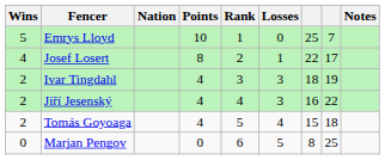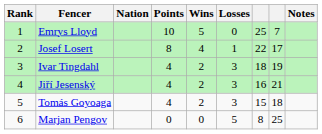 <table class="wikitable sortable" style="text-align: center;">
 <tr>
-<th>Wins</th>
+<th>Rank</th>
 <th>Fencer</th>
 <th>Nation</th>
 <th>Points</th>
-<th>Rank</th>
+<th>Wins</th>
 <th>Losses</th>
 <th></th>
 <th></th>
 <th>Notes</th>
 </tr>
 <tr style="background:#bbf3bb;">
-<td>5</td>
+<td>1</td>
 <td align=left><a href='#'>Emrys Lloyd</a></td>
 <td align=left></td>
 <td>10</td>
-<td>1</td>
+<td>5</td>
 <td>0</td>
 <td>25</td>
 <td>7</td>
 <td></td>
 </tr>
 <tr style="background:#bbf3bb;">
-<td>4</td>
+<td>2</td>
 <td align=left><a href='#'>Josef Losert</a></td>
 <td align=left></td>
 <td>8</td>
-<td>2</td>
+<td>4</td>
 <td>1</td>
 <td>22</td>
 <td>17</td>
 <td></td>
 </tr>
 <tr style="background:#bbf3bb;">
-<td>2</td>
+<td>3</td>
 <td align=left><a href='#'>Ivar Tingdahl</a></td>
 <td align=left></td>
 <td>4</td>
-<td>3</td>
+<td>2</td>
 <td>3</td>
 <td>18</td>
 <td>19</td>
 <td></td>
 </tr>
 <tr style="background:#bbf3bb;">
-<td>2</td>
+<td>4</td>
 <td align=left><a href='#'>Jiří Jesenský</a></td>
 <td align=left></td>
 <td>4</td>
-<td>4</td>
+<td>2</td>
 <td>3</td>
 <td>16</td>
-<td>22</td>
+<td>21</td>
 <td></td>
 </tr>
 <tr>
-<td>2</td>
+<td>5</td>
 <td align=left><a href='#'>Tomás Goyoaga</a></td>
 <td align=left></td>
 <td>4</td>
-<td>5</td>
-<td>4</td>
+<td>2</td>
+<td>3</td>
 <td>15</td>
 <td>18</td>
 <td></td>
 </tr>
 <tr>
-<td>0</td>
+<td>6</td>
 <td align=left><a href='#'>Marjan Pengov</a></td>
 <td align=left></td>
 <td>0</td>
-<td>6</td>
+<td>0</td>
 <td>5</td>
 <td>8</td>
 <td>25</td>
 <td></td>
 </tr>
 </table>
